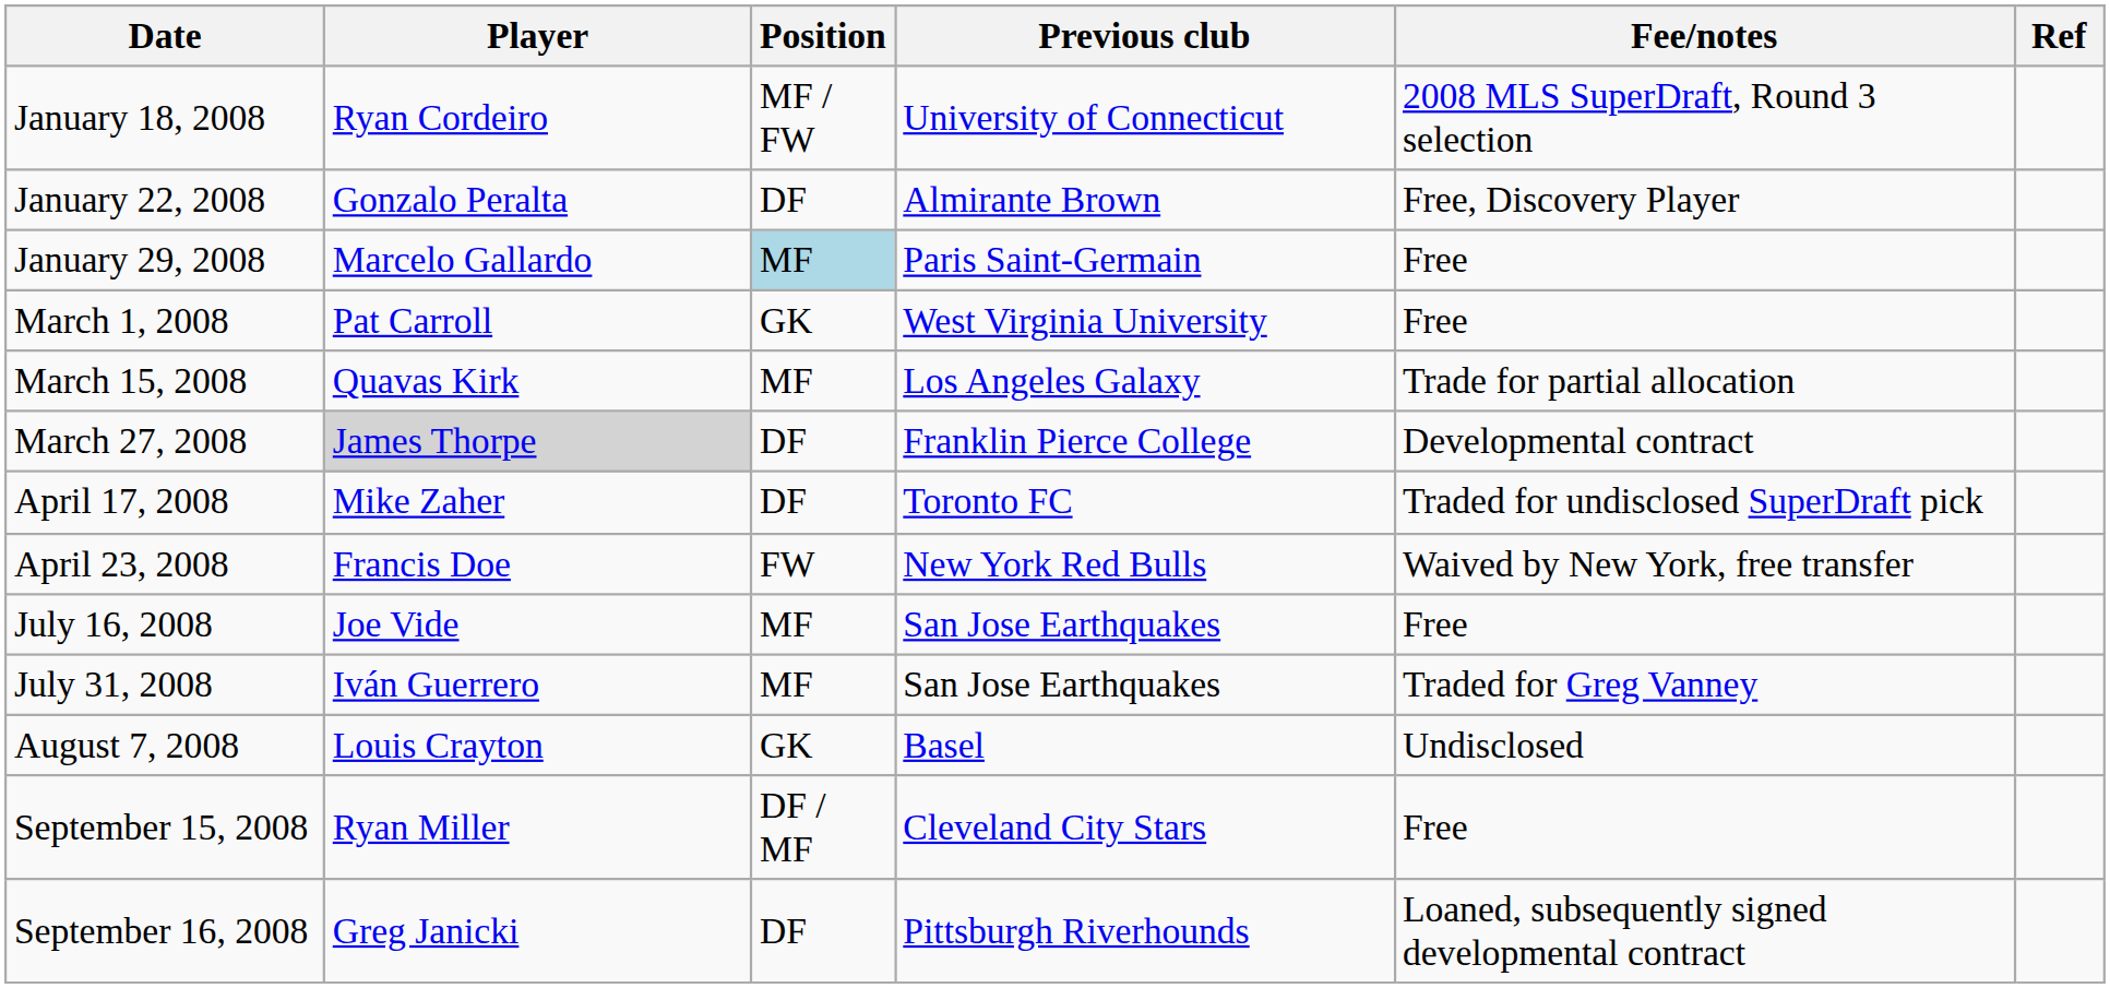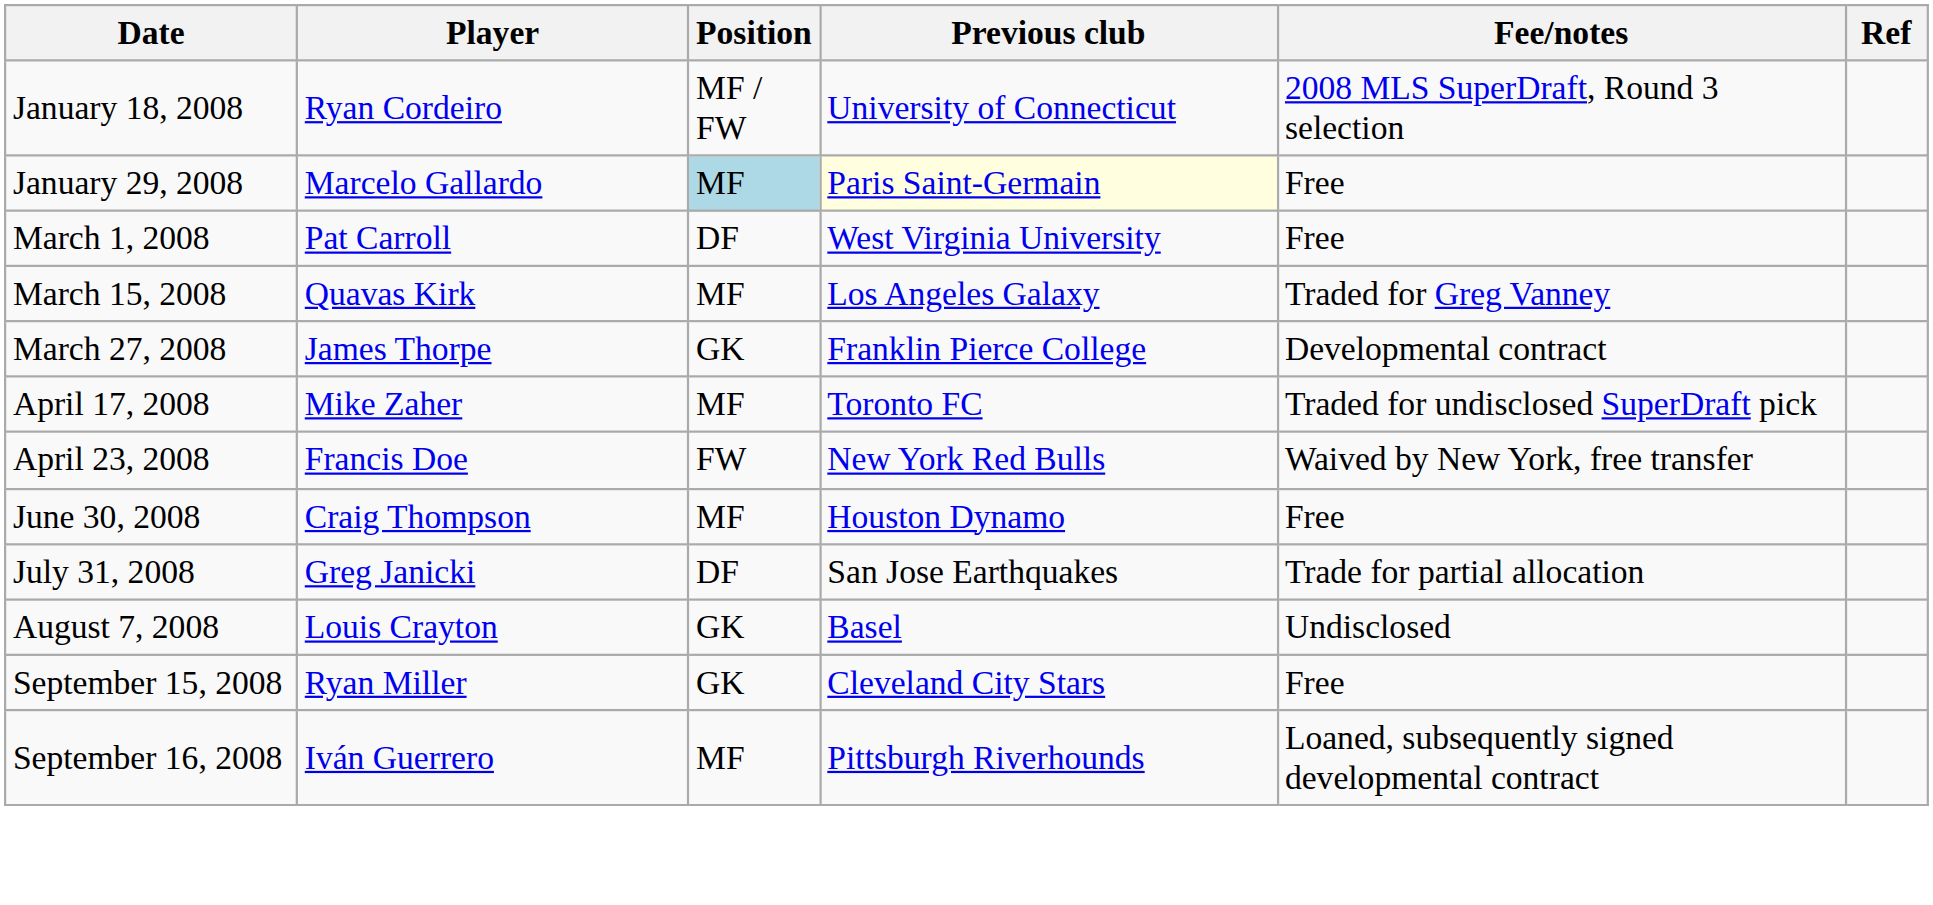 <table class="wikitable" style="text-align:left; font-size:95%;">
 <tr>
 <th style="width:125px;">Date</th>
 <th style="width:170px;">Player</th>
 <th style="width:50px;">Position</th>
 <th style="width:200px;">Previous club</th>
 <th style="width:250px;">Fee/notes</th>
 <th style="width:30px;">Ref</th>
 </tr>
 <tr>
 <td>January 18, 2008</td>
 <td> <a href='#'>Ryan Cordeiro</a></td>
 <td>MF / FW</td>
 <td> <a href='#'>University of Connecticut</a></td>
 <td><a href='#'>2008 MLS SuperDraft</a>, Round 3 selection</td>
 <td></td>
 </tr>
 <tr>
-<td>January 22, 2008</td>
-<td> <a href='#'>Gonzalo Peralta</a></td>
-<td>DF</td>
-<td> <a href='#'>Almirante Brown</a></td>
-<td>Free, Discovery Player</td>
-<td></td>
-</tr>
-<tr>
 <td>January 29, 2008</td>
 <td> <a href='#'>Marcelo Gallardo</a></td>
 <td style="background: lightblue;">MF</td>
-<td> <a href='#'>Paris Saint-Germain</a></td>
+<td style="background: lightyellow;"> <a href='#'>Paris Saint-Germain</a></td>
 <td>Free</td>
 <td></td>
 </tr>
 <tr>
 <td>March 1, 2008</td>
 <td> <a href='#'>Pat Carroll</a></td>
-<td>GK</td>
+<td>DF</td>
 <td> <a href='#'>West Virginia University</a></td>
 <td>Free</td>
 <td></td>
 </tr>
 <tr>
 <td>March 15, 2008</td>
 <td> <a href='#'>Quavas Kirk</a></td>
 <td>MF</td>
 <td> <a href='#'>Los Angeles Galaxy</a></td>
-<td>Trade for partial allocation</td>
+<td>Traded for <a href='#'>Greg Vanney</a></td>
 <td></td>
 </tr>
 <tr>
 <td>March 27, 2008</td>
-<td style="background: lightgrey;"> <a href='#'>James Thorpe</a></td>
-<td>DF</td>
+<td> <a href='#'>James Thorpe</a></td>
+<td>GK</td>
 <td> <a href='#'>Franklin Pierce College</a></td>
 <td>Developmental contract</td>
 <td></td>
 </tr>
 <tr>
 <td>April 17, 2008</td>
 <td> <a href='#'>Mike Zaher</a></td>
-<td>DF</td>
+<td>MF</td>
 <td> <a href='#'>Toronto FC</a></td>
 <td>Traded for undisclosed <a href='#'>SuperDraft</a> pick</td>
 <td></td>
 </tr>
 <tr>
 <td>April 23, 2008</td>
 <td> <a href='#'>Francis Doe</a></td>
 <td>FW</td>
 <td> <a href='#'>New York Red Bulls</a></td>
 <td>Waived by New York, free transfer</td>
 <td></td>
 </tr>
 <tr>
-<td>July 16, 2008</td>
-<td> <a href='#'>Joe Vide</a></td>
+<td>June 30, 2008</td>
+<td> <a href='#'>Craig Thompson</a></td>
 <td>MF</td>
-<td> <a href='#'>San Jose Earthquakes</a></td>
+<td> <a href='#'>Houston Dynamo</a></td>
 <td>Free</td>
 <td></td>
 </tr>
 <tr>
 <td>July 31, 2008</td>
-<td> <a href='#'>Iván Guerrero</a></td>
-<td>MF</td>
+<td> <a href='#'>Greg Janicki</a></td>
+<td>DF</td>
 <td> San Jose Earthquakes</td>
-<td>Traded for <a href='#'>Greg Vanney</a></td>
+<td>Trade for partial allocation</td>
 <td></td>
 </tr>
 <tr>
 <td>August 7, 2008</td>
 <td> <a href='#'>Louis Crayton</a></td>
 <td>GK</td>
 <td> <a href='#'>Basel</a></td>
 <td>Undisclosed</td>
 <td></td>
 </tr>
 <tr>
 <td>September 15, 2008</td>
 <td> <a href='#'>Ryan Miller</a></td>
-<td>DF / MF</td>
+<td>GK</td>
 <td> <a href='#'>Cleveland City Stars</a></td>
 <td>Free</td>
 <td></td>
 </tr>
 <tr>
 <td>September 16, 2008</td>
-<td> <a href='#'>Greg Janicki</a></td>
-<td>DF</td>
+<td> <a href='#'>Iván Guerrero</a></td>
+<td>MF</td>
 <td> <a href='#'>Pittsburgh Riverhounds</a></td>
 <td>Loaned, subsequently signed developmental contract</td>
 <td></td>
 </tr>
 </table>
